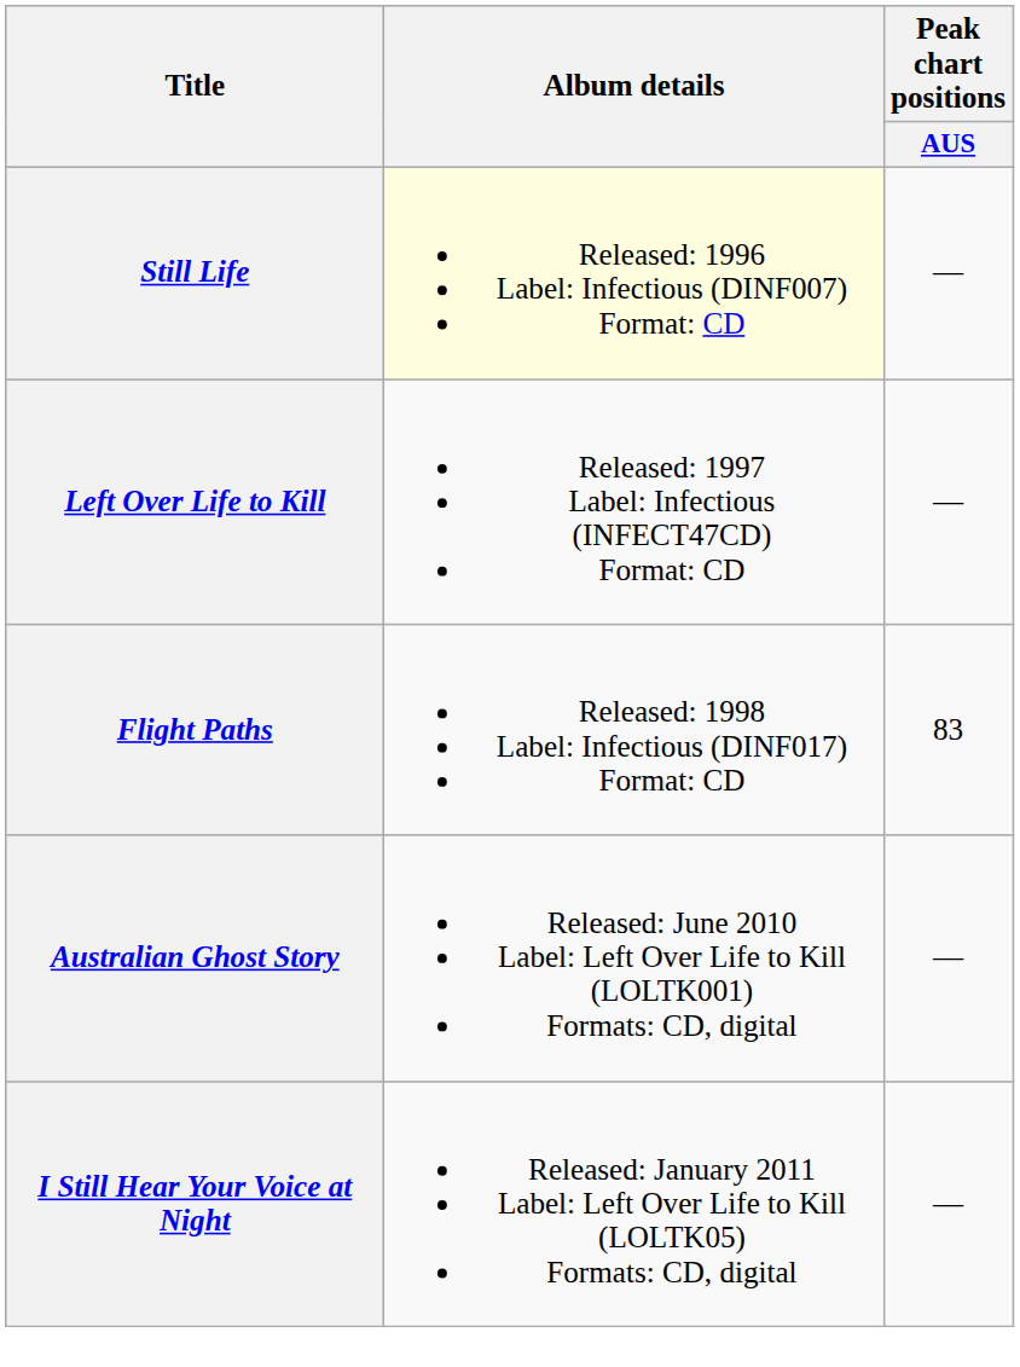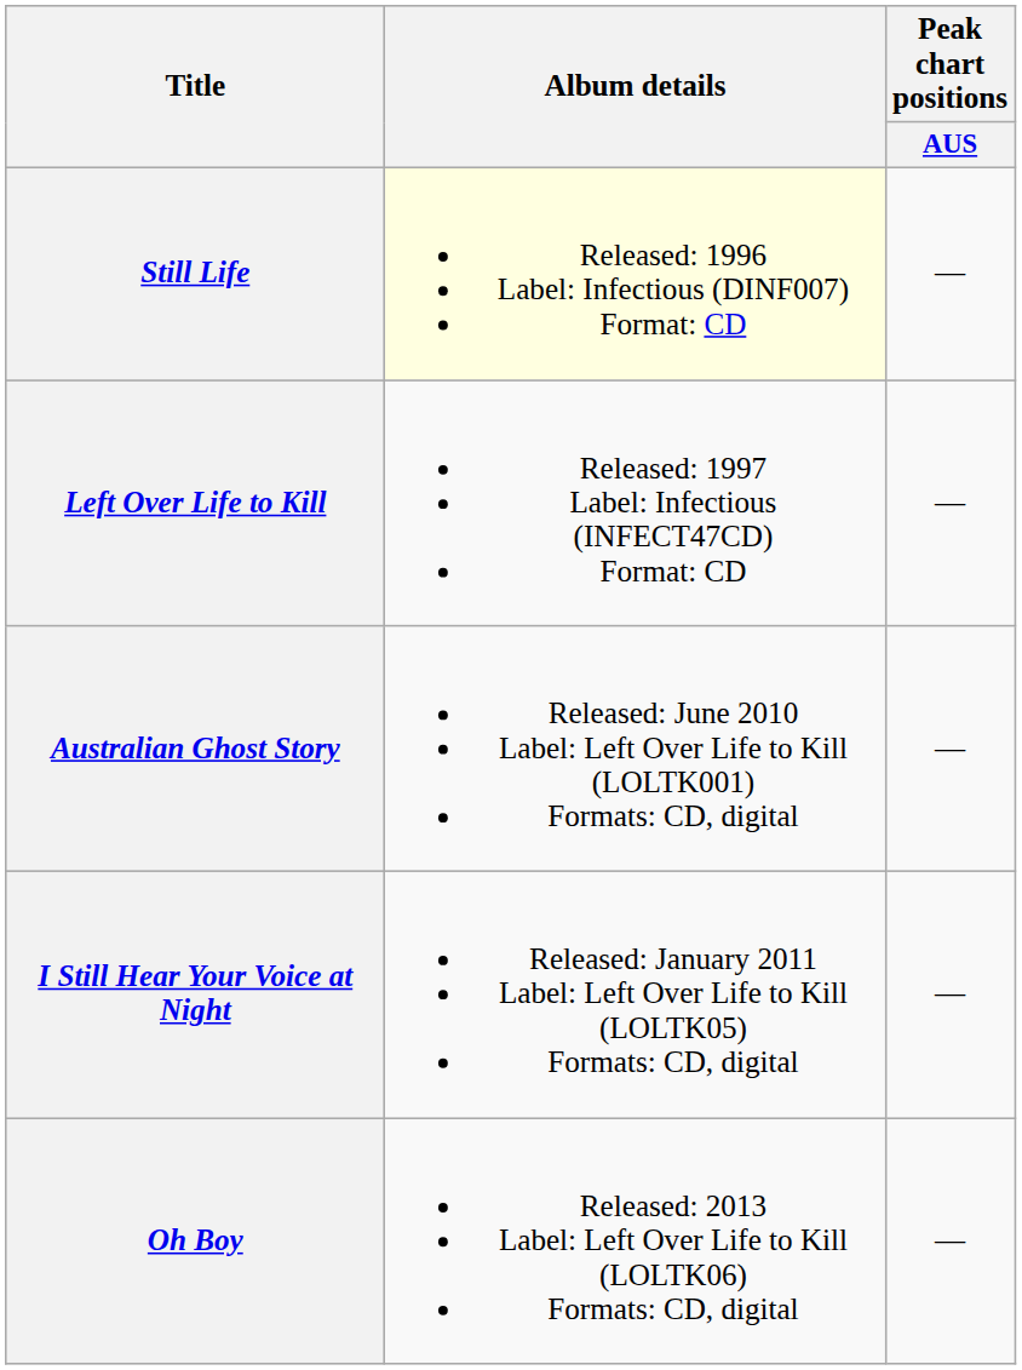 <table class="wikitable plainrowheaders" style="text-align:center;" border="1">
 <tr>
 <th scope="col" rowspan="2" style="width:12em;">Title</th>
 <th scope="col" rowspan="2" style="width:16em;">Album details</th>
 <th scope="col" colspan="1">Peak chart positions</th>
 </tr>
 <tr>
 <th scope="col" style="width:3em;font-size:90%;"><a href='#'>AUS</a><br></th>
 </tr>
 <tr>
 <th scope="row"><em><a href='#'>Still Life</a></em></th>
 <td style="background: lightyellow;"><br><ul><li>Released: 1996</li><li>Label: Infectious (DINF007)</li><li>Format: <a href='#'>CD</a></li></ul></td>
 <td>—</td>
 </tr>
 <tr>
 <th scope="row"><em><a href='#'>Left Over Life to Kill</a></em></th>
 <td><br><ul><li>Released: 1997</li><li>Label: Infectious (INFECT47CD)</li><li>Format: CD</li></ul></td>
 <td>—</td>
 </tr>
 <tr>
-<th scope="row"><em><a href='#'>Flight Paths</a></em></th>
-<td><br><ul><li>Released: 1998</li><li>Label: Infectious (DINF017)</li><li>Format: CD</li></ul></td>
-<td>83</td>
-</tr>
-<tr>
 <th scope="row"><em><a href='#'>Australian Ghost Story</a></em></th>
 <td><br><ul><li>Released: June 2010</li><li>Label: Left Over Life to Kill (LOLTK001)</li><li>Formats: CD, digital</li></ul></td>
 <td>—</td>
 </tr>
 <tr>
 <th scope="row"><em><a href='#'>I Still Hear Your Voice at Night</a></em></th>
 <td><br><ul><li>Released: January 2011</li><li>Label: Left Over Life to Kill (LOLTK05)</li><li>Formats: CD, digital</li></ul></td>
 <td>—</td>
 </tr>
+<tr>
+<th scope="row"><em><a href='#'>Oh Boy</a></em></th>
+<td><br><ul><li>Released: 2013</li><li>Label: Left Over Life to Kill (LOLTK06)</li><li>Formats: CD, digital</li></ul></td>
+<td>—</td>
+</tr>
 </table>
